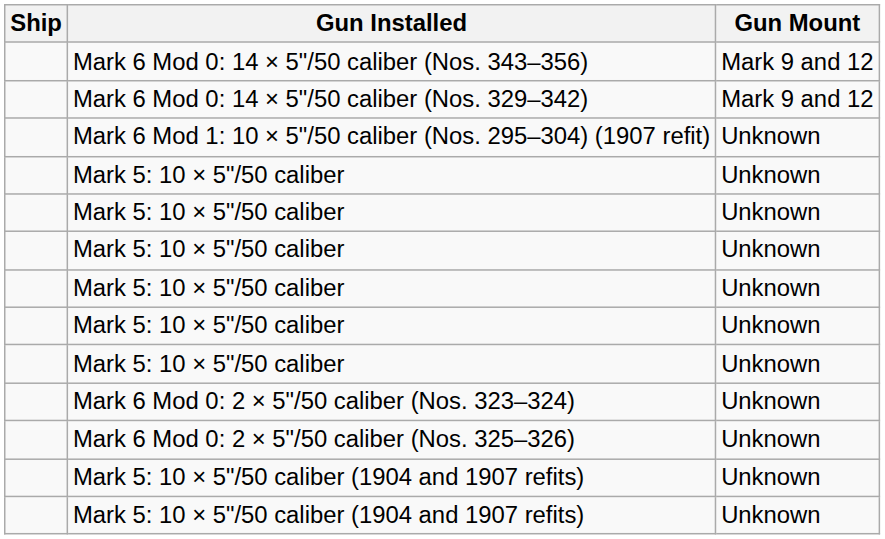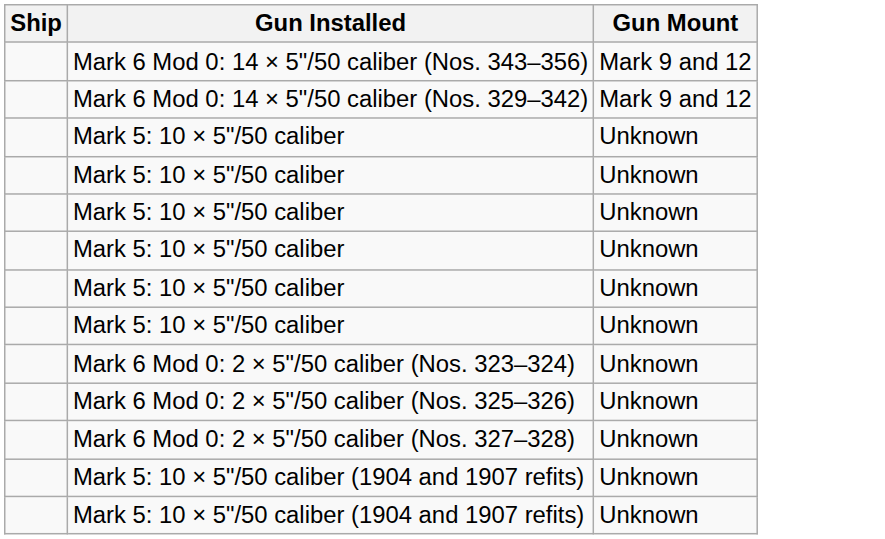 <table class="wikitable">
 <tr>
 <th>Ship</th>
 <th>Gun Installed</th>
 <th>Gun Mount</th>
 </tr>
 <tr>
 <td></td>
 <td>Mark 6 Mod 0: 14 × 5"/50 caliber (Nos. 343–356)</td>
 <td>Mark 9 and 12</td>
 </tr>
 <tr>
 <td></td>
 <td>Mark 6 Mod 0: 14 × 5"/50 caliber (Nos. 329–342)</td>
 <td>Mark 9 and 12</td>
-</tr>
-<tr>
-<td></td>
-<td>Mark 6 Mod 1: 10 × 5"/50 caliber (Nos. 295–304) (1907 refit)</td>
-<td>Unknown</td>
 </tr>
 <tr>
 <td></td>
 <td>Mark 5: 10 × 5"/50 caliber</td>
 <td>Unknown</td>
 </tr>
 <tr>
 <td></td>
 <td>Mark 5: 10 × 5"/50 caliber</td>
 <td>Unknown</td>
 </tr>
 <tr>
 <td></td>
 <td>Mark 5: 10 × 5"/50 caliber</td>
 <td>Unknown</td>
 </tr>
 <tr>
 <td></td>
 <td>Mark 5: 10 × 5"/50 caliber</td>
 <td>Unknown</td>
 </tr>
 <tr>
 <td></td>
 <td>Mark 5: 10 × 5"/50 caliber</td>
 <td>Unknown</td>
 </tr>
 <tr>
 <td></td>
 <td>Mark 5: 10 × 5"/50 caliber</td>
 <td>Unknown</td>
 </tr>
 <tr>
 <td></td>
 <td>Mark 6 Mod 0: 2 × 5"/50 caliber (Nos. 323–324)</td>
 <td>Unknown</td>
 </tr>
 <tr>
 <td></td>
 <td>Mark 6 Mod 0: 2 × 5"/50 caliber (Nos. 325–326)</td>
 <td>Unknown</td>
 </tr>
 <tr>
 <td></td>
+<td>Mark 6 Mod 0: 2 × 5"/50 caliber (Nos. 327–328)</td>
+<td>Unknown</td>
+</tr>
+<tr>
+<td></td>
 <td>Mark 5: 10 × 5"/50 caliber (1904 and 1907 refits)</td>
 <td>Unknown</td>
 </tr>
 <tr>
 <td></td>
 <td>Mark 5: 10 × 5"/50 caliber (1904 and 1907 refits)</td>
 <td>Unknown</td>
 </tr>
 </table>
